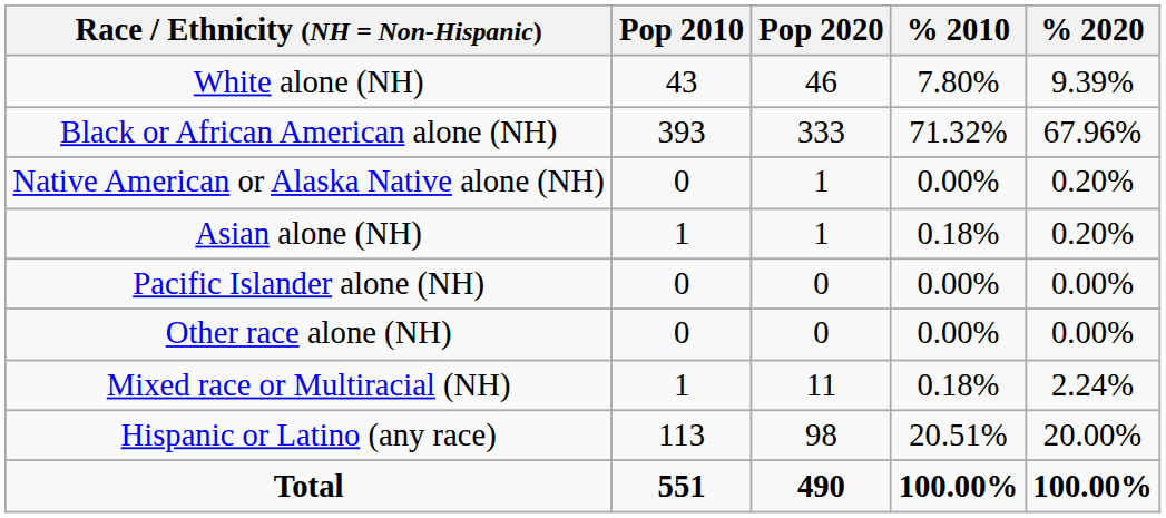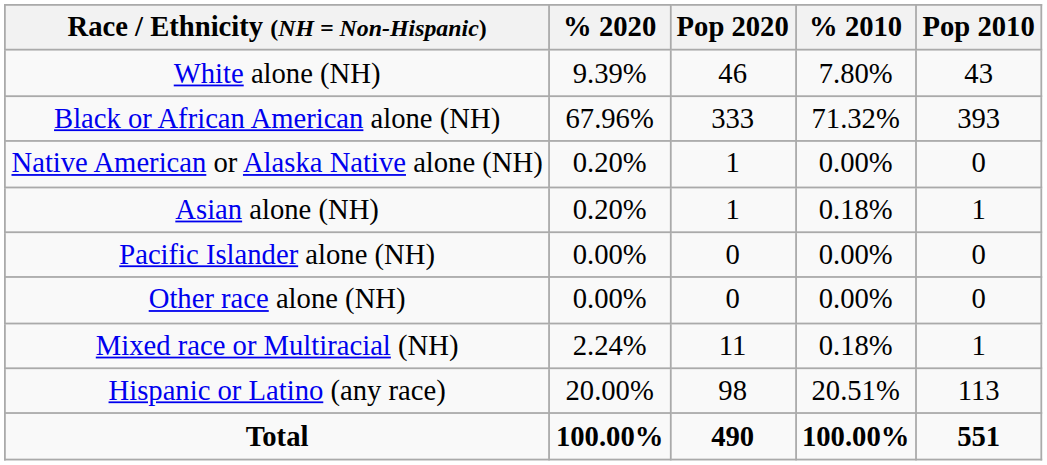 <table class="wikitable" style="text-align:center;">
 <tr>
 <th>Race / Ethnicity <small>(<em>NH = Non-Hispanic</em>)</small></th>
-<th>Pop 2010</th>
+<th>% 2020</th>
 <th>Pop 2020</th>
 <th>% 2010</th>
-<th>% 2020</th>
+<th>Pop 2010</th>
 </tr>
 <tr>
 <td><a href='#'>White</a> alone (NH)</td>
-<td>43</td>
+<td>9.39%</td>
 <td>46</td>
 <td>7.80%</td>
-<td>9.39%</td>
+<td>43</td>
 </tr>
 <tr>
 <td><a href='#'>Black or African American</a> alone (NH)</td>
-<td>393</td>
+<td>67.96%</td>
 <td>333</td>
 <td>71.32%</td>
-<td>67.96%</td>
+<td>393</td>
 </tr>
 <tr>
 <td><a href='#'>Native American</a> or <a href='#'>Alaska Native</a> alone (NH)</td>
-<td>0</td>
+<td>0.20%</td>
 <td>1</td>
 <td>0.00%</td>
-<td>0.20%</td>
+<td>0</td>
 </tr>
 <tr>
 <td><a href='#'>Asian</a> alone (NH)</td>
-<td>1</td>
+<td>0.20%</td>
 <td>1</td>
 <td>0.18%</td>
-<td>0.20%</td>
+<td>1</td>
 </tr>
 <tr>
 <td><a href='#'>Pacific Islander</a> alone (NH)</td>
-<td>0</td>
+<td>0.00%</td>
 <td>0</td>
 <td>0.00%</td>
-<td>0.00%</td>
+<td>0</td>
 </tr>
 <tr>
 <td><a href='#'>Other race</a> alone (NH)</td>
-<td>0</td>
+<td>0.00%</td>
 <td>0</td>
 <td>0.00%</td>
-<td>0.00%</td>
+<td>0</td>
 </tr>
 <tr>
 <td><a href='#'>Mixed race or Multiracial</a> (NH)</td>
-<td>1</td>
+<td>2.24%</td>
 <td>11</td>
 <td>0.18%</td>
-<td>2.24%</td>
+<td>1</td>
 </tr>
 <tr>
 <td><a href='#'>Hispanic or Latino</a> (any race)</td>
-<td>113</td>
+<td>20.00%</td>
 <td>98</td>
 <td>20.51%</td>
-<td>20.00%</td>
+<td>113</td>
 </tr>
 <tr>
 <td><strong>Total</strong></td>
-<td><strong>551</strong></td>
+<td><strong>100.00%</strong></td>
 <td><strong>490</strong></td>
 <td><strong>100.00%</strong></td>
-<td><strong>100.00%</strong></td>
+<td><strong>551</strong></td>
 </tr>
 </table>
